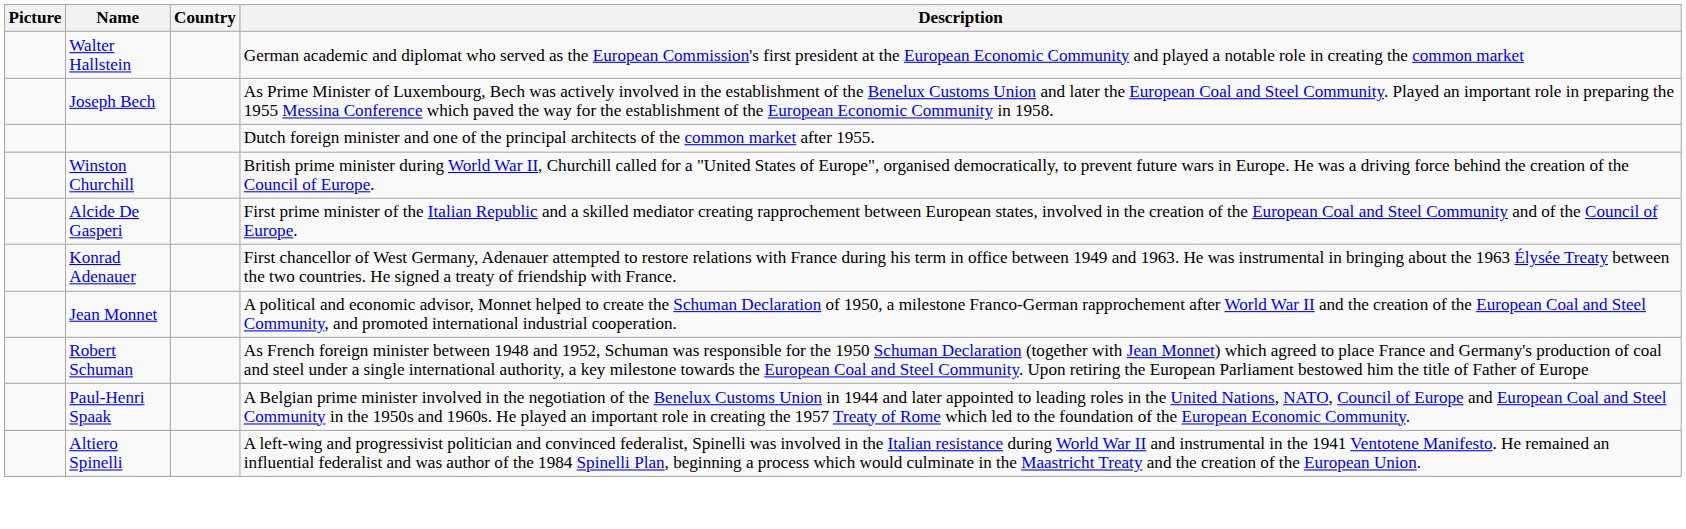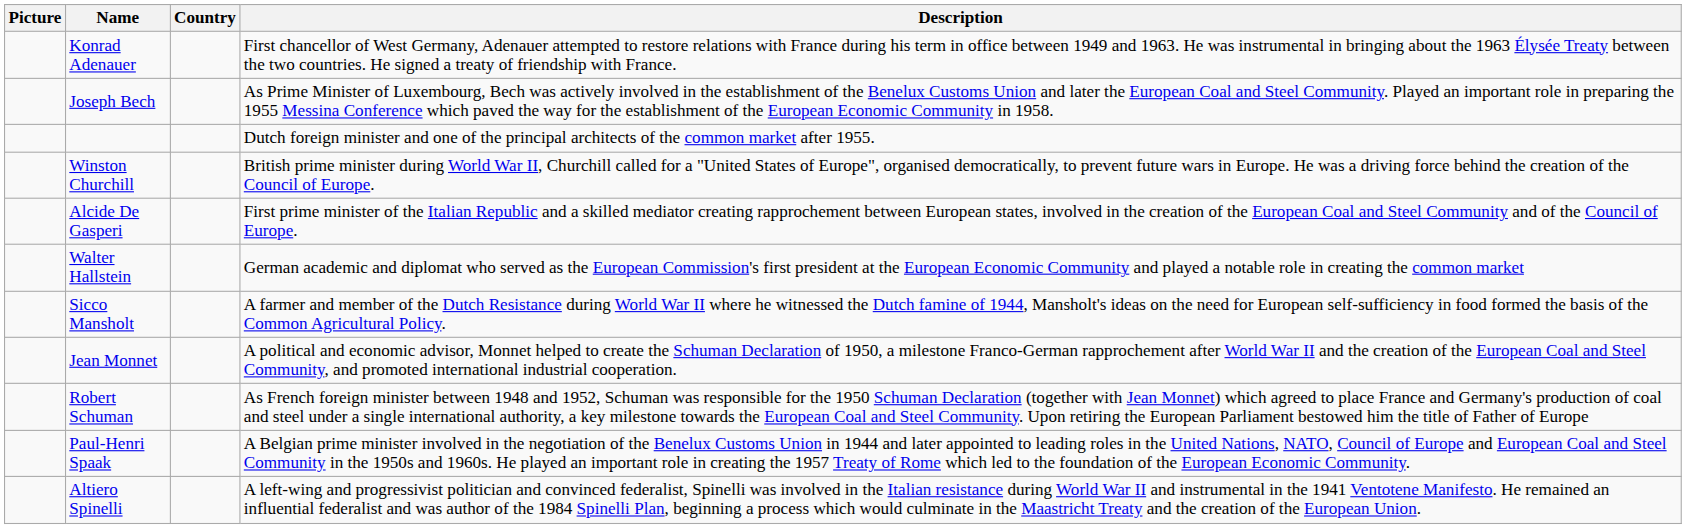 <table class="wikitable sortable">
 <tr>
 <th>Picture</th>
 <th>Name</th>
 <th>Country</th>
 <th>Description</th>
 </tr>
 <tr>
 <td></td>
-<td><a href='#'>Walter Hallstein</a></td>
+<td><a href='#'>Konrad Adenauer</a></td>
 <td></td>
-<td>German academic and diplomat who served as the <a href='#'>European Commission</a>'s first president at the <a href='#'>European Economic Community</a> and played a notable role in creating the <a href='#'>common market</a></td>
+<td>First chancellor of West Germany, Adenauer attempted to restore relations with France during his term in office between 1949 and 1963. He was instrumental in bringing about the 1963 <a href='#'>Élysée Treaty</a> between the two countries. He signed a treaty of friendship with France.</td>
 </tr>
 <tr>
 <td></td>
 <td><a href='#'>Joseph Bech</a></td>
 <td></td>
 <td>As Prime Minister of Luxembourg, Bech was actively involved in the establishment of the <a href='#'>Benelux Customs Union</a> and later the <a href='#'>European Coal and Steel Community</a>. Played an important role in preparing the 1955 <a href='#'>Messina Conference</a> which paved the way for the establishment of the <a href='#'>European Economic Community</a> in 1958.</td>
 </tr>
 <tr>
 <td></td>
 <td></td>
 <td></td>
 <td>Dutch foreign minister and one of the principal architects of the <a href='#'>common market</a> after 1955.</td>
 </tr>
 <tr>
 <td></td>
 <td><a href='#'>Winston Churchill</a></td>
 <td></td>
 <td>British prime minister during <a href='#'>World War II</a>, Churchill called for a "United States of Europe", organised democratically, to prevent future wars in Europe. He was a driving force behind the creation of the <a href='#'>Council of Europe</a>.</td>
 </tr>
 <tr>
 <td></td>
 <td><a href='#'>Alcide De Gasperi</a></td>
 <td></td>
 <td>First prime minister of the <a href='#'>Italian Republic</a> and a skilled mediator creating rapprochement between European states, involved in the creation of the <a href='#'>European Coal and Steel Community</a> and of the <a href='#'>Council of Europe</a>.</td>
 </tr>
 <tr>
 <td></td>
-<td><a href='#'>Konrad Adenauer</a></td>
+<td><a href='#'>Walter Hallstein</a></td>
 <td></td>
-<td>First chancellor of West Germany, Adenauer attempted to restore relations with France during his term in office between 1949 and 1963. He was instrumental in bringing about the 1963 <a href='#'>Élysée Treaty</a> between the two countries. He signed a treaty of friendship with France.</td>
+<td>German academic and diplomat who served as the <a href='#'>European Commission</a>'s first president at the <a href='#'>European Economic Community</a> and played a notable role in creating the <a href='#'>common market</a></td>
+</tr>
+<tr>
+<td></td>
+<td><a href='#'>Sicco Mansholt</a></td>
+<td></td>
+<td>A farmer and member of the <a href='#'>Dutch Resistance</a> during <a href='#'>World War II</a> where he witnessed the <a href='#'>Dutch famine of 1944</a>, Mansholt's ideas on the need for European self-sufficiency in food formed the basis of the <a href='#'>Common Agricultural Policy</a>.</td>
 </tr>
 <tr>
 <td></td>
 <td><a href='#'>Jean Monnet</a></td>
 <td></td>
 <td>A political and economic advisor, Monnet helped to create the <a href='#'>Schuman Declaration</a> of 1950, a milestone Franco-German rapprochement after <a href='#'>World War II</a> and the creation of the <a href='#'>European Coal and Steel Community</a>, and promoted international industrial cooperation.</td>
 </tr>
 <tr>
 <td></td>
 <td><a href='#'>Robert Schuman</a></td>
 <td></td>
 <td>As French foreign minister between 1948 and 1952, Schuman was responsible for the 1950 <a href='#'>Schuman Declaration</a> (together with <a href='#'>Jean Monnet</a>) which agreed to place France and Germany's production of coal and steel under a single international authority, a key milestone towards the <a href='#'>European Coal and Steel Community</a>. Upon retiring the European Parliament bestowed him the title of Father of Europe</td>
 </tr>
 <tr>
 <td></td>
 <td><a href='#'>Paul-Henri Spaak</a></td>
 <td></td>
 <td>A Belgian prime minister involved in the negotiation of the <a href='#'>Benelux Customs Union</a> in 1944 and later appointed to leading roles in the <a href='#'>United Nations</a>, <a href='#'>NATO</a>, <a href='#'>Council of Europe</a> and <a href='#'>European Coal and Steel Community</a> in the 1950s and 1960s. He played an important role in creating the 1957 <a href='#'>Treaty of Rome</a> which led to the foundation of the <a href='#'>European Economic Community</a>.</td>
 </tr>
 <tr>
 <td></td>
 <td><a href='#'>Altiero Spinelli</a></td>
 <td></td>
 <td>A left-wing and progressivist politician and convinced federalist, Spinelli was involved in the <a href='#'>Italian resistance</a> during <a href='#'>World War II</a> and instrumental in the 1941 <a href='#'>Ventotene Manifesto</a>. He remained an influential federalist and was author of the 1984 <a href='#'>Spinelli Plan</a>, beginning a process which would culminate in the <a href='#'>Maastricht Treaty</a> and the creation of the <a href='#'>European Union</a>.</td>
 </tr>
 </table>
